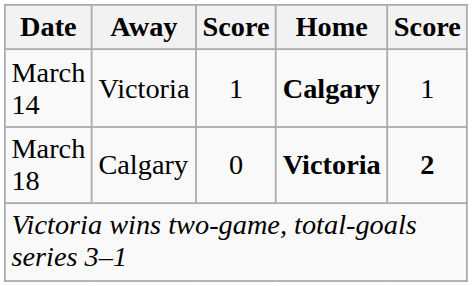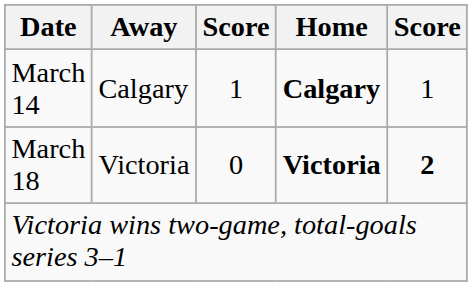 <table class="wikitable">
 <tr>
 <th width="6em">Date</th>
 <th width="8em">Away</th>
 <th width="6em">Score</th>
 <th width="8em">Home</th>
 <th width="6em">Score</th>
 </tr>
 <tr>
 <td>March 14</td>
-<td>Victoria</td>
+<td>Calgary</td>
 <td align="center">1</td>
 <td><strong>Calgary</strong></td>
 <td align="center">1</td>
 </tr>
 <tr>
 <td>March 18</td>
-<td>Calgary</td>
+<td>Victoria</td>
 <td align="center">0</td>
 <td><strong>Victoria</strong></td>
 <td align="center"><strong>2</strong></td>
 </tr>
 <tr>
 <td colspan="5"><em>Victoria wins two-game, total-goals series 3–1</em></td>
 </tr>
 </table>
